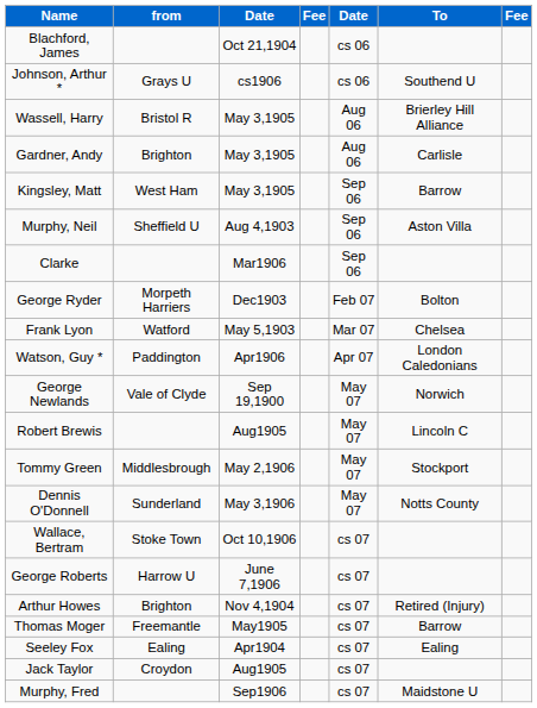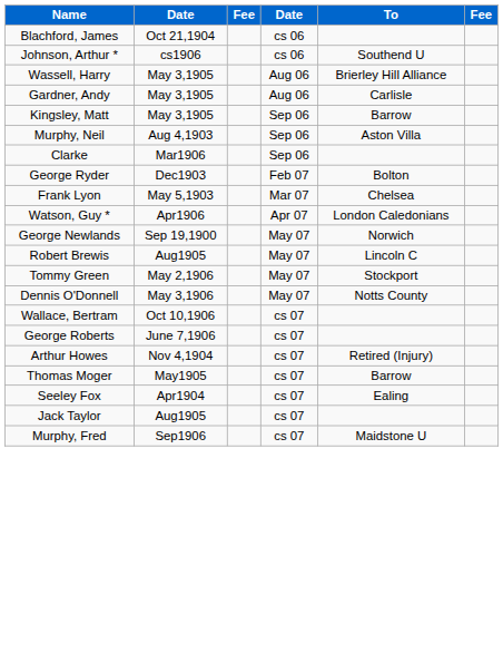 <table class="wikitable" style="text-align:center; font-size:90%; width:90%;">
 <tr>
 <th style="background:#0066CC; color:#FFFFFF; text-align:center;"><strong>Name</strong></th>
-<th style="background:#0066CC; color:#FFFFFF; text-align:center;">from</th>
 <th style="background:#0066CC; color:#FFFFFF; text-align:center;"><strong>Date</strong></th>
 <th style="background:#0066CC; color:#FFFFFF; text-align:center;"><strong>Fee</strong></th>
 <th style="background:#0066CC; color:#FFFFFF; text-align:center;"><strong>Date</strong></th>
 <th style="background:#0066CC; color:#FFFFFF; text-align:center;"><strong>To</strong></th>
 <th style="background:#0066CC; color:#FFFFFF; text-align:center;"><strong>Fee</strong></th>
 </tr>
 <tr>
 <td>Blachford, James</td>
-<td></td>
 <td>Oct 21,1904</td>
 <td></td>
 <td>cs 06</td>
 <td></td>
 <td></td>
 </tr>
 <tr>
 <td>Johnson, Arthur *</td>
-<td>Grays U</td>
 <td>cs1906</td>
 <td></td>
 <td>cs 06</td>
 <td>Southend U</td>
 <td></td>
 </tr>
 <tr>
 <td>Wassell, Harry</td>
-<td>Bristol R</td>
 <td>May 3,1905</td>
 <td></td>
 <td>Aug 06</td>
 <td>Brierley Hill Alliance</td>
 <td></td>
 </tr>
 <tr>
 <td>Gardner, Andy</td>
-<td>Brighton</td>
 <td>May 3,1905</td>
 <td></td>
 <td>Aug 06</td>
 <td>Carlisle</td>
 <td></td>
 </tr>
 <tr>
 <td>Kingsley, Matt</td>
-<td>West Ham</td>
 <td>May 3,1905</td>
 <td></td>
 <td>Sep 06</td>
 <td>Barrow</td>
 <td></td>
 </tr>
 <tr>
 <td>Murphy, Neil</td>
-<td>Sheffield U</td>
 <td>Aug 4,1903</td>
 <td></td>
 <td>Sep 06</td>
 <td>Aston Villa</td>
 <td></td>
 </tr>
 <tr>
 <td>Clarke</td>
-<td></td>
 <td>Mar1906</td>
 <td></td>
 <td>Sep 06</td>
 <td></td>
 <td></td>
 </tr>
 <tr>
 <td>George Ryder</td>
-<td>Morpeth Harriers</td>
 <td>Dec1903</td>
 <td></td>
 <td>Feb 07</td>
 <td>Bolton</td>
 <td></td>
 </tr>
 <tr>
 <td>Frank Lyon</td>
-<td>Watford</td>
 <td>May 5,1903</td>
 <td></td>
 <td>Mar 07</td>
 <td>Chelsea</td>
 <td></td>
 </tr>
 <tr>
 <td>Watson, Guy *</td>
-<td>Paddington</td>
 <td>Apr1906</td>
 <td></td>
 <td>Apr 07</td>
 <td>London Caledonians</td>
 <td></td>
 </tr>
 <tr>
 <td>George Newlands</td>
-<td>Vale of Clyde</td>
 <td>Sep 19,1900</td>
 <td></td>
 <td>May 07</td>
 <td>Norwich</td>
 <td></td>
 </tr>
 <tr>
 <td>Robert Brewis</td>
-<td></td>
 <td>Aug1905</td>
 <td></td>
 <td>May 07</td>
 <td>Lincoln C</td>
 <td></td>
 </tr>
 <tr>
 <td>Tommy Green</td>
-<td>Middlesbrough</td>
 <td>May 2,1906</td>
 <td></td>
 <td>May 07</td>
 <td>Stockport</td>
 <td></td>
 </tr>
 <tr>
 <td>Dennis O'Donnell</td>
-<td>Sunderland</td>
 <td>May 3,1906</td>
 <td></td>
 <td>May 07</td>
 <td>Notts County</td>
 <td></td>
 </tr>
 <tr>
 <td>Wallace, Bertram</td>
-<td>Stoke Town</td>
 <td>Oct 10,1906</td>
 <td></td>
 <td>cs 07</td>
 <td></td>
 <td></td>
 </tr>
 <tr>
 <td>George Roberts</td>
-<td>Harrow U</td>
 <td>June 7,1906</td>
 <td></td>
 <td>cs 07</td>
 <td></td>
 <td></td>
 </tr>
 <tr>
 <td>Arthur Howes</td>
-<td>Brighton</td>
 <td>Nov 4,1904</td>
 <td></td>
 <td>cs 07</td>
 <td>Retired (Injury)</td>
 <td></td>
 </tr>
 <tr>
 <td>Thomas Moger</td>
-<td>Freemantle</td>
 <td>May1905</td>
 <td></td>
 <td>cs 07</td>
 <td>Barrow</td>
 <td></td>
 </tr>
 <tr>
 <td>Seeley Fox</td>
-<td>Ealing</td>
 <td>Apr1904</td>
 <td></td>
 <td>cs 07</td>
 <td>Ealing</td>
 <td></td>
 </tr>
 <tr>
 <td>Jack Taylor</td>
-<td>Croydon</td>
 <td>Aug1905</td>
 <td></td>
 <td>cs 07</td>
 <td></td>
 <td></td>
 </tr>
 <tr>
 <td>Murphy, Fred</td>
-<td></td>
 <td>Sep1906</td>
 <td></td>
 <td>cs 07</td>
 <td>Maidstone U</td>
 <td></td>
 </tr>
 </table>
